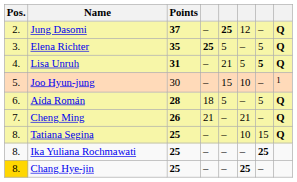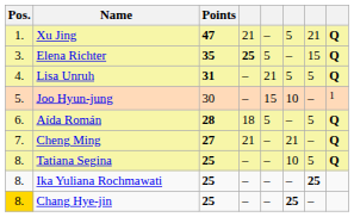 <table class="wikitable">
 <tr>
 <th width=10px>Pos.</th>
 <th width=200px>Name</th>
 <th width=20px>Points</th>
 <th width=20px></th>
 <th width=20px></th>
 <th width=20px></th>
 <th width=20px></th>
 <th width=20px></th>
 </tr>
 <tr style="background:#f7f6a8;">
-<td align=center>2.</td>
-<td> <a href='#'>Jung Dasomi</a></td>
-<td><strong>37</strong></td>
+<td align=center>1.</td>
+<td> <a href='#'>Xu Jing</a></td>
+<td><strong>47</strong></td>
+<td>21</td>
 <td>–</td>
-<td><strong>25</strong></td>
-<td>12</td>
-<td>–</td>
+<td>5</td>
+<td>21</td>
 <td><strong>Q</strong></td>
 </tr>
 <tr style="background:#f7f6a8;">
 <td align=center>3.</td>
 <td> <a href='#'>Elena Richter</a></td>
 <td><strong>35</strong></td>
 <td><strong>25</strong></td>
 <td>5</td>
 <td>–</td>
-<td>5</td>
+<td>15</td>
 <td><strong>Q</strong></td>
 </tr>
 <tr style="background:#f7f6a8;">
 <td align=center>4.</td>
 <td> <a href='#'>Lisa Unruh</a></td>
 <td><strong>31</strong></td>
 <td>–</td>
 <td>21</td>
 <td>5</td>
-<td><strong>5</strong></td>
+<td>5</td>
 <td><strong>Q</strong></td>
 </tr>
 <tr style="background:#ffdab9;">
 <td align=center>5.</td>
 <td> <a href='#'>Joo Hyun-jung</a></td>
 <td>30</td>
 <td>–</td>
 <td>15</td>
 <td>10</td>
 <td>–</td>
 <td><sup>1</sup></td>
 </tr>
 <tr style="background:#f7f6a8;">
 <td align=center>6.</td>
 <td> <a href='#'>Aída Román</a></td>
 <td><strong>28</strong></td>
 <td>18</td>
 <td>5</td>
 <td>–</td>
 <td>5</td>
 <td><strong>Q</strong></td>
 </tr>
 <tr style="background:#f7f6a8;">
 <td align=center>7.</td>
 <td> <a href='#'>Cheng Ming</a></td>
-<td><strong>26</strong></td>
+<td><strong>27</strong></td>
 <td>21</td>
 <td>–</td>
 <td>21</td>
 <td>–</td>
 <td><strong>Q</strong></td>
 </tr>
 <tr style="background:#f7f6a8;">
 <td align=center>8.</td>
 <td> <a href='#'>Tatiana Segina</a></td>
 <td><strong>25</strong></td>
 <td>–</td>
 <td>–</td>
 <td>10</td>
-<td>15</td>
+<td>5</td>
 <td><strong>Q</strong></td>
 </tr>
 <tr>
 <td align=center>8.</td>
 <td> <a href='#'>Ika Yuliana Rochmawati</a></td>
 <td><strong>25</strong></td>
 <td>–</td>
 <td>–</td>
 <td>–</td>
 <td><strong>25</strong></td>
 <td></td>
 </tr>
 <tr>
 <td align=center style="background: gold;">8.</td>
 <td> <a href='#'>Chang Hye-jin</a></td>
 <td><strong>25</strong></td>
 <td>–</td>
 <td>–</td>
 <td><strong>25</strong></td>
 <td>–</td>
 <td></td>
 </tr>
 </table>
